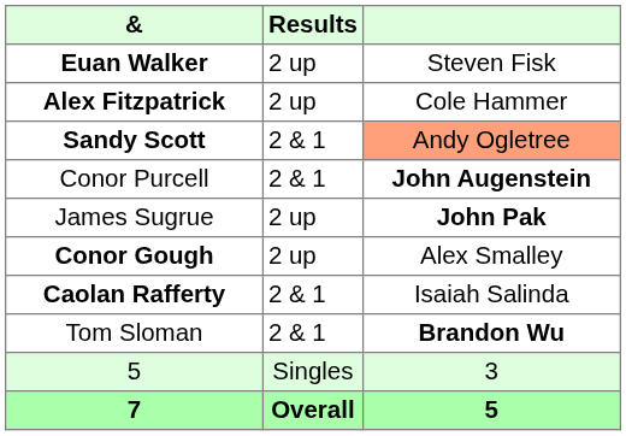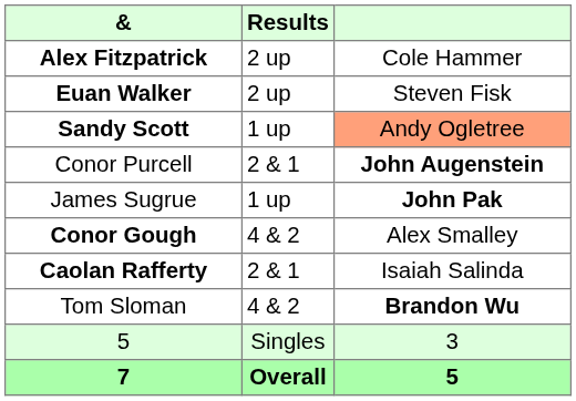 <table border="1" cellpadding="3" style="border-collapse: collapse; text-align:center;">
 <tr style="background:#ddffdd;">
 <th width=160> & </th>
 <th>Results</th>
 <th width=160></th>
 </tr>
 <tr>
+<td><strong>Alex Fitzpatrick</strong></td>
+<td align=left> 2 up</td>
+<td>Cole Hammer</td>
+</tr>
+<tr>
 <td><strong>Euan Walker</strong></td>
 <td align=left> 2 up</td>
 <td>Steven Fisk</td>
 </tr>
 <tr>
-<td><strong>Alex Fitzpatrick</strong></td>
-<td align=left> 2 up</td>
-<td>Cole Hammer</td>
-</tr>
-<tr>
 <td><strong>Sandy Scott</strong></td>
-<td align=left> 2 & 1</td>
+<td align=left> 1 up</td>
 <td style="background: lightsalmon;">Andy Ogletree</td>
 </tr>
 <tr>
 <td>Conor Purcell</td>
 <td align=left> 2 & 1</td>
 <td><strong>John Augenstein</strong></td>
 </tr>
 <tr>
 <td>James Sugrue</td>
-<td align=left> 2 up</td>
+<td align=left> 1 up</td>
 <td><strong>John Pak</strong></td>
 </tr>
 <tr>
 <td><strong>Conor Gough</strong></td>
-<td align=left> 2 up</td>
+<td align=left> 4 & 2</td>
 <td>Alex Smalley</td>
 </tr>
 <tr>
 <td><strong>Caolan Rafferty</strong></td>
 <td align=left> 2 & 1</td>
 <td>Isaiah Salinda</td>
 </tr>
 <tr>
 <td>Tom Sloman</td>
-<td align=left> 2 & 1</td>
+<td align=left> 4 & 2</td>
 <td><strong>Brandon Wu</strong></td>
 </tr>
 <tr style="background:#ddffdd;">
 <td>5</td>
 <td>Singles</td>
 <td>3</td>
 </tr>
 <tr style="background:#aaffaa;">
 <th>7</th>
 <th>Overall</th>
 <th>5</th>
 </tr>
 </table>
